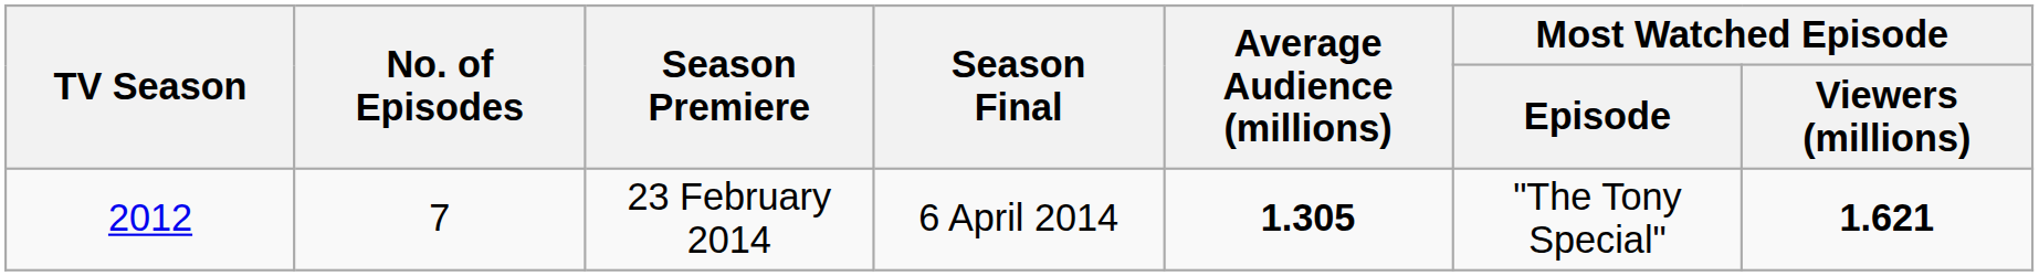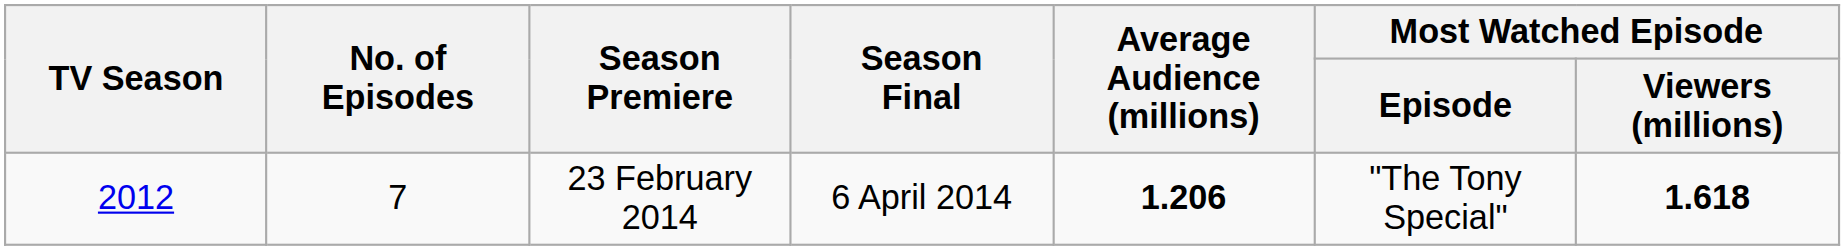 <table class="wikitable">
 <tr>
 <th rowspan="2" style="width:115px;">TV Season</th>
 <th rowspan="2" style="width:115px;">No. of Episodes</th>
 <th rowspan="2" style="width:115px;">Season <br> Premiere</th>
 <th rowspan="2" style="width:115px;">Season <br> Final</th>
 <th rowspan="2" style="width:115px;">Average<br>Audience<br>(millions)</th>
 <th colspan="2" style="width:115px;">Most Watched Episode</th>
 </tr>
 <tr>
 <th style="width:115px;">Episode</th>
 <th style="width:115px;">Viewers<br>(millions)</th>
 </tr>
 <tr style="text-align:center;">
 <td><a href='#'>2012</a></td>
 <td>7</td>
 <td>23 February 2014</td>
 <td>6 April 2014</td>
-<td><strong>1.305</strong></td>
+<td><strong>1.206</strong></td>
 <td>"The Tony Special"</td>
-<td><strong>1.621</strong></td>
+<td><strong>1.618</strong></td>
 </tr>
 </table>
